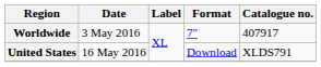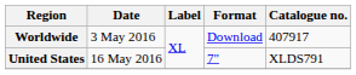 <table class="wikitable plainrowheaders">
 <tr>
 <th scope="col">Region</th>
 <th scope="col">Date</th>
 <th scope="col">Label</th>
 <th scope="col">Format</th>
 <th scope="col">Catalogue no.</th>
 </tr>
 <tr>
 <th scope="row">Worldwide</th>
 <td>3 May 2016</td>
 <td rowspan="2"><a href='#'>XL</a></td>
-<td><a href='#'>7"</a></td>
+<td><a href='#'>Download</a></td>
 <td>407917</td>
 </tr>
 <tr>
 <th scope="row">United States</th>
 <td>16 May 2016</td>
-<td><a href='#'>Download</a></td>
+<td><a href='#'>7"</a></td>
 <td>XLDS791</td>
 </tr>
 <tr>
 </tr>
 </table>
